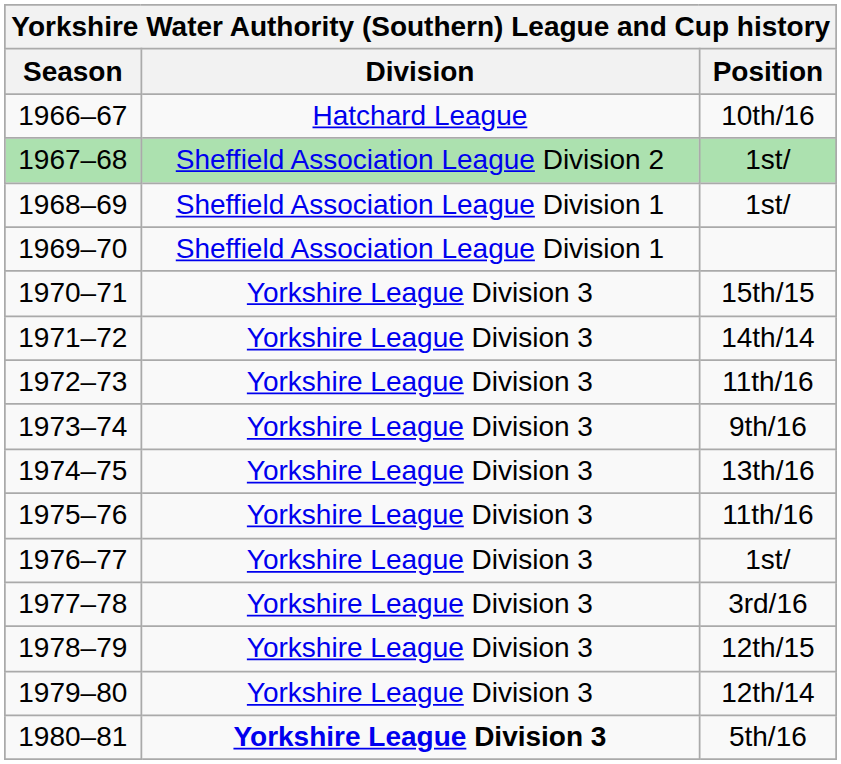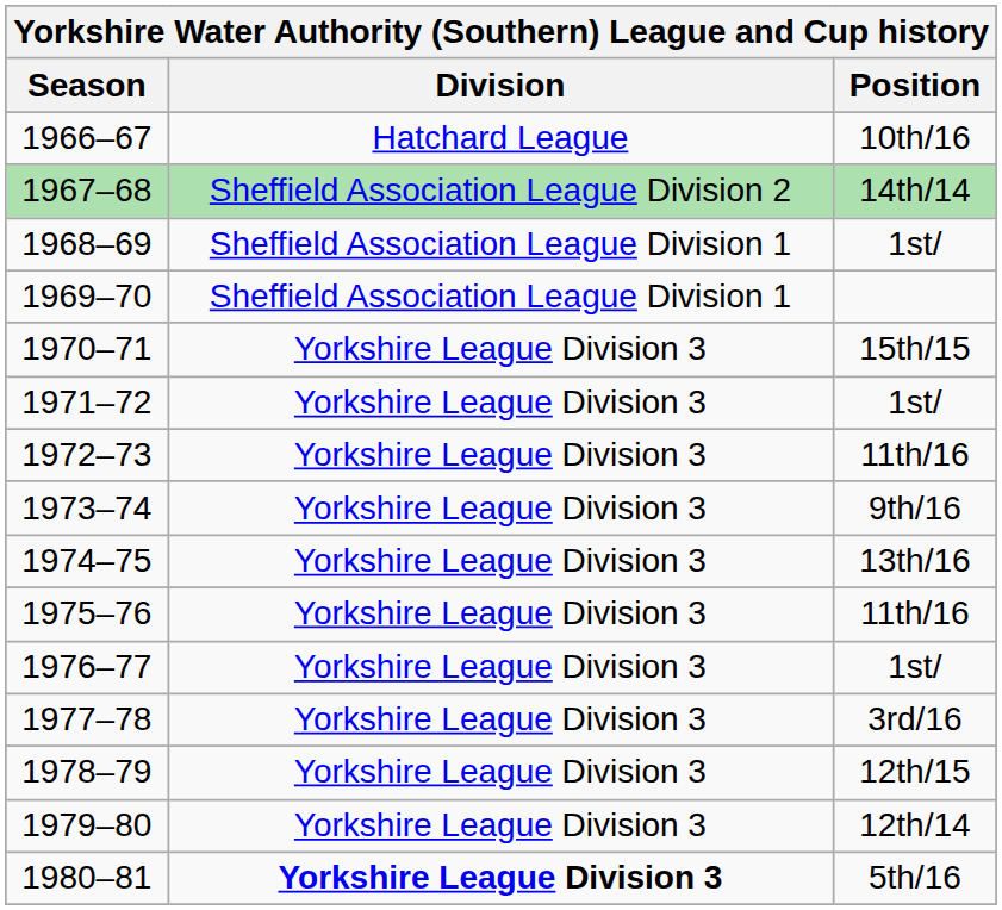 <table class="wikitable collapsible" style="text-align:center;font-size:100%;">
 <tr>
 <th colspan="4"><strong>Yorkshire Water Authority (Southern) League and Cup history</strong></th>
 </tr>
 <tr>
 <th>Season</th>
 <th>Division</th>
 <th>Position</th>
 </tr>
 <tr>
 <td>1966–67</td>
 <td><a href='#'>Hatchard League</a></td>
 <td>10th/16</td>
 </tr>
 <tr bgcolor="#ACE1AF">
 <td>1967–68</td>
 <td><a href='#'>Sheffield Association League</a> Division 2</td>
-<td>1st/</td>
+<td>14th/14</td>
 </tr>
 <tr>
 <td>1968–69</td>
 <td><a href='#'>Sheffield Association League</a> Division 1</td>
 <td>1st/</td>
 </tr>
 <tr>
 <td>1969–70</td>
 <td><a href='#'>Sheffield Association League</a> Division 1</td>
 <td></td>
 </tr>
 <tr>
 <td>1970–71</td>
 <td><a href='#'>Yorkshire League</a> Division 3</td>
 <td>15th/15</td>
 </tr>
 <tr>
 <td>1971–72</td>
 <td><a href='#'>Yorkshire League</a> Division 3</td>
-<td>14th/14</td>
+<td>1st/</td>
 </tr>
 <tr>
 <td>1972–73</td>
 <td><a href='#'>Yorkshire League</a> Division 3</td>
 <td>11th/16</td>
 </tr>
 <tr>
 <td>1973–74</td>
 <td><a href='#'>Yorkshire League</a> Division 3</td>
 <td>9th/16</td>
 </tr>
 <tr>
 <td>1974–75</td>
 <td><a href='#'>Yorkshire League</a> Division 3</td>
 <td>13th/16</td>
 </tr>
 <tr>
 <td>1975–76</td>
 <td><a href='#'>Yorkshire League</a> Division 3</td>
 <td>11th/16</td>
 </tr>
 <tr>
 <td>1976–77</td>
 <td><a href='#'>Yorkshire League</a> Division 3</td>
 <td>1st/</td>
 </tr>
 <tr>
 <td>1977–78</td>
 <td><a href='#'>Yorkshire League</a> Division 3</td>
 <td>3rd/16</td>
 </tr>
 <tr>
 <td>1978–79</td>
 <td><a href='#'>Yorkshire League</a> Division 3</td>
 <td>12th/15</td>
 </tr>
 <tr>
 <td>1979–80</td>
 <td><a href='#'>Yorkshire League</a> Division 3</td>
 <td>12th/14</td>
 </tr>
 <tr>
 <td>1980–81</td>
 <td><strong><a href='#'>Yorkshire League</a> Division 3</strong></td>
 <td>5th/16</td>
 </tr>
 </table>
